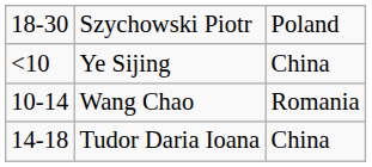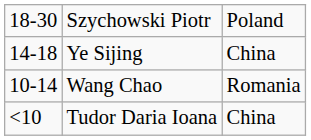 <table class="wikitable">
 <tr>
 <td>18-30</td>
 <td>Szychowski Piotr</td>
 <td>Poland</td>
 </tr>
 <tr>
-<td><10</td>
+<td>14-18</td>
 <td>Ye Sijing</td>
 <td>China</td>
 </tr>
 <tr>
 <td>10-14</td>
 <td>Wang Chao</td>
 <td>Romania</td>
 </tr>
 <tr>
-<td>14-18</td>
+<td><10</td>
 <td>Tudor Daria Ioana</td>
 <td>China</td>
 </tr>
 </table>
